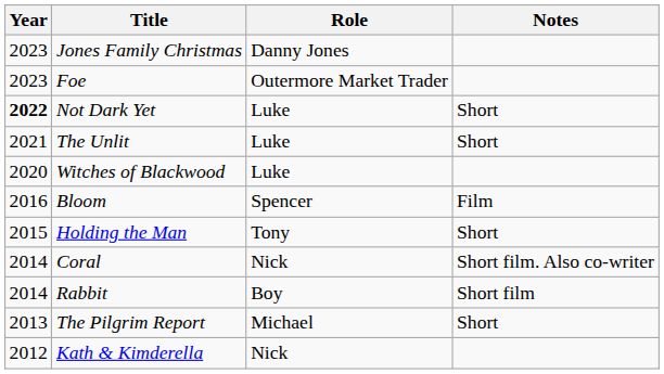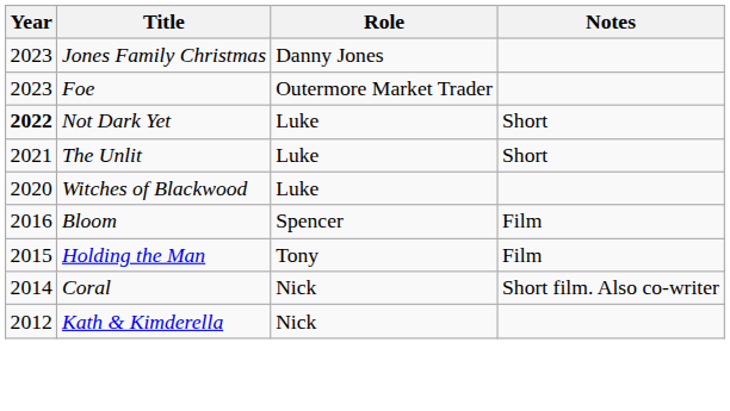 <table class="wikitable">
 <tr>
 <th>Year</th>
 <th>Title</th>
 <th>Role</th>
 <th>Notes</th>
 </tr>
 <tr>
 <td>2023</td>
 <td><em>Jones Family Christmas</em></td>
 <td>Danny Jones</td>
 <td></td>
 </tr>
 <tr>
 <td>2023</td>
 <td><em>Foe</em></td>
 <td>Outermore Market Trader</td>
 <td></td>
 </tr>
 <tr>
 <td><strong>2022</strong></td>
 <td><em>Not Dark Yet</em></td>
 <td>Luke</td>
 <td>Short</td>
 </tr>
 <tr>
 <td>2021</td>
 <td><em>The Unlit</em></td>
 <td>Luke</td>
 <td>Short</td>
 </tr>
 <tr>
 <td>2020</td>
 <td><em>Witches of Blackwood</em></td>
 <td>Luke</td>
 <td></td>
 </tr>
 <tr>
 <td>2016</td>
 <td><em>Bloom</em></td>
 <td>Spencer</td>
 <td>Film</td>
 </tr>
 <tr>
 <td>2015</td>
 <td><em><a href='#'>Holding the Man</a> </em></td>
 <td>Tony</td>
-<td>Short</td>
+<td>Film</td>
 </tr>
 <tr>
 <td>2014</td>
 <td><em>Coral</em></td>
 <td>Nick</td>
 <td>Short film. Also co-writer</td>
 </tr>
 <tr>
-<td>2014</td>
-<td><em>Rabbit </em></td>
-<td>Boy</td>
-<td>Short film</td>
-</tr>
-<tr>
-<td>2013</td>
-<td><em>The Pilgrim Report</em></td>
-<td>Michael</td>
-<td>Short</td>
-</tr>
-<tr>
 <td>2012</td>
 <td><em><a href='#'>Kath & Kimderella</a></em></td>
 <td>Nick</td>
 <td></td>
 </tr>
 </table>
